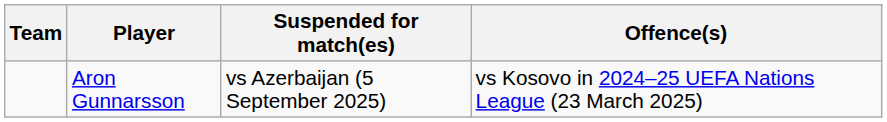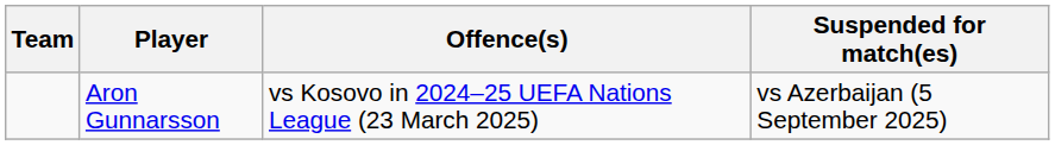 <table class="wikitable" style="font-size:90%">
 <tr>
 <th>Team</th>
 <th>Player</th>
+<th>Offence(s)</th>
 <th>Suspended for match(es)</th>
-<th>Offence(s)</th>
 </tr>
 <tr>
 <td></td>
 <td><a href='#'>Aron Gunnarsson</a></td>
+<td> vs Kosovo in <a href='#'>2024–25 UEFA Nations League</a> (23 March 2025)</td>
 <td>vs Azerbaijan (5 September 2025)</td>
-<td> vs Kosovo in <a href='#'>2024–25 UEFA Nations League</a> (23 March 2025)</td>
 </tr>
 </table>
